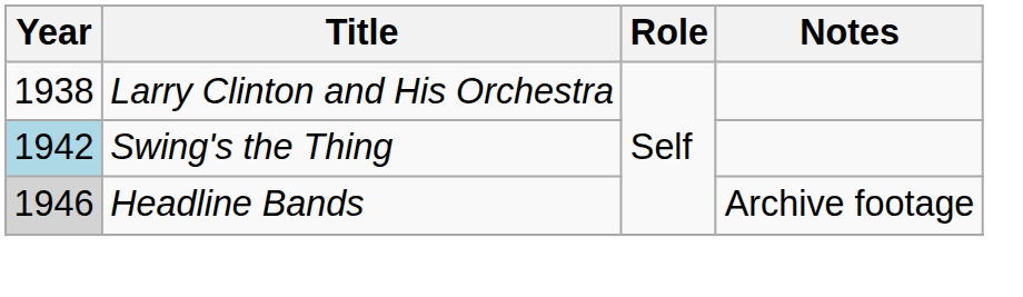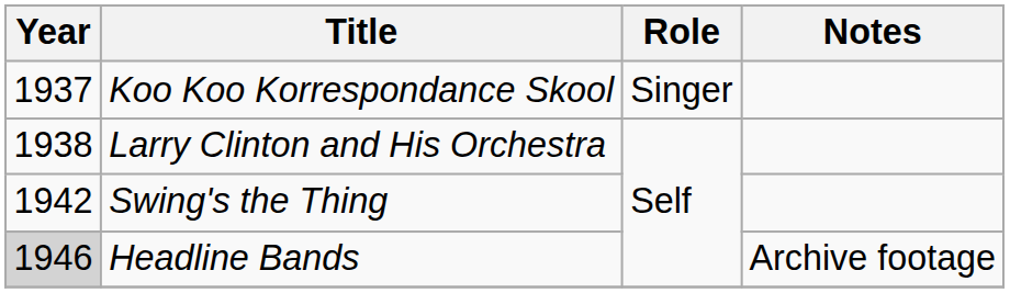 <table class="wikitable sortable">
 <tr>
 <th>Year</th>
 <th>Title</th>
 <th>Role</th>
 <th class="unsortable">Notes</th>
 </tr>
 <tr>
+<td>1937</td>
+<td><em>Koo Koo Korrespondance Skool</em></td>
+<td>Singer</td>
+<td></td>
+</tr>
+<tr>
 <td>1938</td>
 <td><em>Larry Clinton and His Orchestra</em></td>
 <td rowspan="3">Self</td>
 <td></td>
 </tr>
 <tr>
-<td style="background: lightblue;">1942</td>
+<td>1942</td>
 <td><em>Swing's the Thing</em></td>
 <td></td>
 </tr>
 <tr>
 <td style="background: lightgrey;">1946</td>
 <td><em>Headline Bands</em></td>
 <td>Archive footage</td>
 </tr>
 <tr>
 </tr>
 </table>
